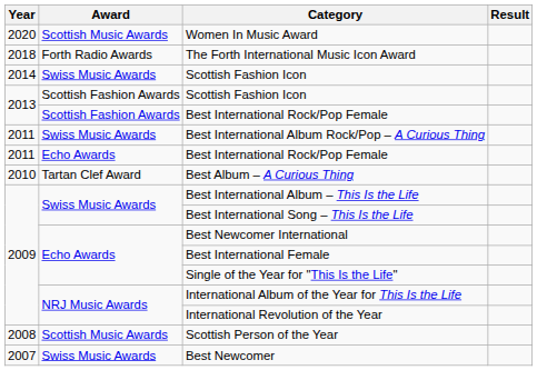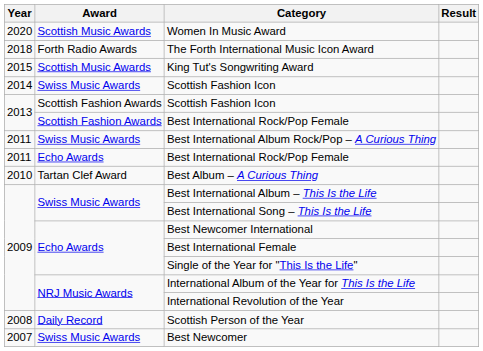 <table class="wikitable">
 <tr>
 <th>Year</th>
 <th>Award</th>
 <th>Category</th>
 <th>Result</th>
 </tr>
 <tr>
 <td>2020</td>
 <td><a href='#'>Scottish Music Awards</a></td>
 <td>Women In Music Award</td>
 <td></td>
 </tr>
 <tr>
 <td>2018</td>
 <td>Forth Radio Awards</td>
 <td>The Forth International Music Icon Award</td>
+<td></td>
+</tr>
+<tr>
+<td>2015</td>
+<td><a href='#'>Scottish Music Awards</a></td>
+<td>King Tut's Songwriting Award</td>
 <td></td>
 </tr>
 <tr>
 <td>2014</td>
 <td><a href='#'>Swiss Music Awards</a></td>
 <td>Scottish Fashion Icon</td>
 <td></td>
 </tr>
 <tr>
 <td rowspan=2>2013</td>
 <td>Scottish Fashion Awards</td>
 <td>Scottish Fashion Icon</td>
 <td></td>
 </tr>
 <tr>
 <td><a href='#'>Scottish Fashion Awards</a></td>
 <td>Best International Rock/Pop Female</td>
 <td></td>
 </tr>
 <tr>
 <td>2011</td>
 <td><a href='#'>Swiss Music Awards</a></td>
 <td>Best International Album Rock/Pop – <em><a href='#'>A Curious Thing</a></em></td>
 <td></td>
 </tr>
 <tr>
 <td>2011</td>
 <td><a href='#'>Echo Awards</a></td>
 <td>Best International Rock/Pop Female</td>
 <td></td>
 </tr>
 <tr>
 <td>2010</td>
 <td>Tartan Clef Award</td>
 <td>Best Album – <em><a href='#'>A Curious Thing</a></em></td>
 <td></td>
 </tr>
 <tr>
 <td rowspan=7>2009</td>
 <td rowspan=2><a href='#'>Swiss Music Awards</a></td>
 <td>Best International Album – <em><a href='#'>This Is the Life</a></em></td>
 <td></td>
 </tr>
 <tr>
 <td>Best International Song – <em><a href='#'>This Is the Life</a></em></td>
 <td></td>
 </tr>
 <tr>
 <td rowspan=3><a href='#'>Echo Awards</a></td>
 <td>Best Newcomer International</td>
 <td></td>
 </tr>
 <tr>
 <td>Best International Female</td>
 <td></td>
 </tr>
 <tr>
 <td>Single of the Year for "<a href='#'>This Is the Life</a>"</td>
 <td></td>
 </tr>
 <tr>
 <td rowspan=2><a href='#'>NRJ Music Awards</a></td>
 <td>International Album of the Year for <em><a href='#'>This Is the Life</a></em></td>
 <td></td>
 </tr>
 <tr>
 <td>International Revolution of the Year</td>
 <td></td>
 </tr>
 <tr>
 <td>2008</td>
-<td><a href='#'>Scottish Music Awards</a></td>
+<td><a href='#'>Daily Record</a></td>
 <td>Scottish Person of the Year</td>
 <td></td>
 </tr>
 <tr>
 <td>2007</td>
 <td><a href='#'>Swiss Music Awards</a></td>
 <td>Best Newcomer</td>
 <td></td>
 </tr>
 </table>
